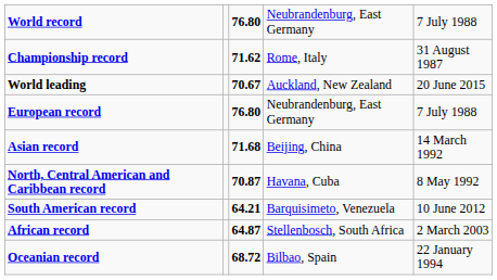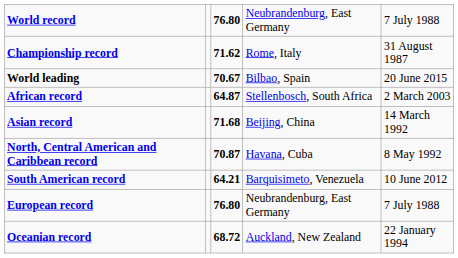 <table class="wikitable">
 <tr>
 <td><strong><a href='#'>World record</a></strong></td>
 <td></td>
 <td><strong>76.80</strong></td>
 <td><a href='#'>Neubrandenburg</a>, East Germany</td>
 <td>7 July 1988</td>
 </tr>
 <tr>
 <td><strong><a href='#'>Championship record</a></strong></td>
 <td></td>
 <td><strong>71.62</strong></td>
 <td><a href='#'>Rome</a>, Italy</td>
 <td>31 August 1987</td>
 </tr>
 <tr>
 <td><strong>World leading</strong></td>
 <td></td>
 <td><strong>70.67</strong></td>
-<td><a href='#'>Auckland</a>, New Zealand</td>
+<td><a href='#'>Bilbao</a>, Spain</td>
 <td>20 June 2015</td>
 </tr>
 <tr>
-<td><strong><a href='#'>European record</a></strong></td>
+<td><strong><a href='#'>African record</a></strong></td>
 <td></td>
-<td><strong>76.80</strong></td>
-<td>Neubrandenburg, East Germany</td>
-<td>7 July 1988</td>
+<td><strong>64.87</strong></td>
+<td><a href='#'>Stellenbosch</a>, South Africa</td>
+<td>2 March 2003</td>
 </tr>
 <tr>
 <td><strong><a href='#'>Asian record</a></strong></td>
 <td></td>
 <td><strong>71.68</strong></td>
 <td><a href='#'>Beijing</a>, China</td>
 <td>14 March 1992</td>
 </tr>
 <tr>
 <td><strong><a href='#'>North, Central American and Caribbean record</a></strong></td>
 <td></td>
 <td><strong>70.87</strong></td>
 <td><a href='#'>Havana</a>, Cuba</td>
 <td>8 May 1992</td>
 </tr>
 <tr>
 <td><strong><a href='#'>South American record</a></strong></td>
 <td></td>
 <td><strong>64.21</strong></td>
 <td><a href='#'>Barquisimeto</a>, Venezuela</td>
 <td>10 June 2012</td>
 </tr>
 <tr>
-<td><strong><a href='#'>African record</a></strong></td>
+<td><strong><a href='#'>European record</a></strong></td>
 <td></td>
-<td><strong>64.87</strong></td>
-<td><a href='#'>Stellenbosch</a>, South Africa</td>
-<td>2 March 2003</td>
+<td><strong>76.80</strong></td>
+<td>Neubrandenburg, East Germany</td>
+<td>7 July 1988</td>
 </tr>
 <tr>
 <td><strong><a href='#'>Oceanian record</a></strong></td>
 <td></td>
 <td><strong>68.72</strong></td>
-<td><a href='#'>Bilbao</a>, Spain</td>
+<td><a href='#'>Auckland</a>, New Zealand</td>
 <td>22 January 1994</td>
 </tr>
 </table>
